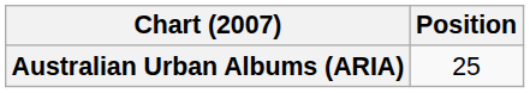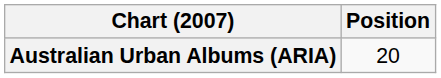 <table class="wikitable plainrowheaders" style="text-align:center">
 <tr>
 <th scope="col">Chart (2007)</th>
 <th scope="col">Position</th>
 </tr>
 <tr>
 <th scope="row">Australian Urban Albums (ARIA)</th>
-<td>25</td>
+<td>20</td>
 </tr>
 </table>
